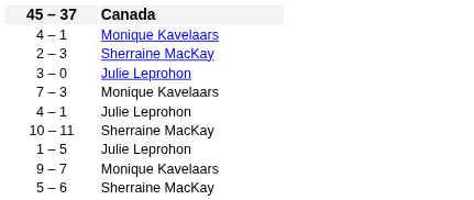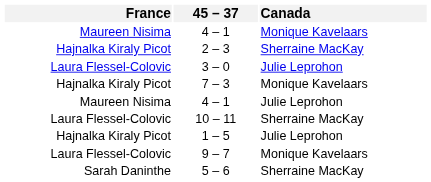 <table style="font-size:90%">
 <tr style="font-size:110%; background:#f2f2f2">
+<td style="width:12em" align=right><strong>France</strong> </td>
 <td style="width:6em" align=center><strong>45 – 37</strong></td>
 <td style="width:12em"> <strong>Canada</strong></td>
 </tr>
 <tr>
+<td align=right><a href='#'>Maureen Nisima</a></td>
 <td align=center>4 – 1</td>
 <td><a href='#'>Monique Kavelaars</a></td>
 </tr>
 <tr>
+<td align=right><a href='#'>Hajnalka Kiraly Picot</a></td>
 <td align=center>2 – 3</td>
 <td><a href='#'>Sherraine MacKay</a></td>
 </tr>
 <tr>
+<td align=right><a href='#'>Laura Flessel-Colovic</a></td>
 <td align=center>3 – 0</td>
 <td><a href='#'>Julie Leprohon</a></td>
 </tr>
 <tr>
+<td align=right>Hajnalka Kiraly Picot</td>
 <td align=center>7 – 3</td>
 <td>Monique Kavelaars</td>
 </tr>
 <tr>
+<td align=right>Maureen Nisima</td>
 <td align=center>4 – 1</td>
 <td>Julie Leprohon</td>
 </tr>
 <tr>
+<td align=right>Laura Flessel-Colovic</td>
 <td align=center>10 – 11</td>
 <td>Sherraine MacKay</td>
 </tr>
 <tr>
+<td align=right>Hajnalka Kiraly Picot</td>
 <td align=center>1 – 5</td>
 <td>Julie Leprohon</td>
 </tr>
 <tr>
+<td align=right>Laura Flessel-Colovic</td>
 <td align=center>9 – 7</td>
 <td>Monique Kavelaars</td>
 </tr>
 <tr>
+<td align=right>Sarah Daninthe</td>
 <td align=center>5 – 6</td>
 <td>Sherraine MacKay</td>
 </tr>
 </table>
